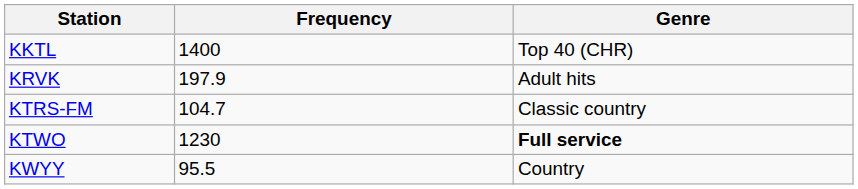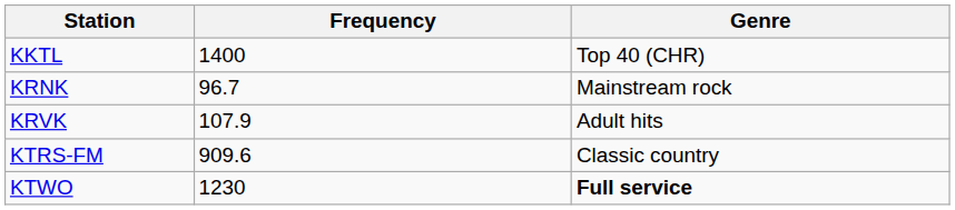 <table class="wikitable" style="width:45em;">
 <tr>
 <th style="width:20%">Station</th>
 <th style="width:40%">Frequency</th>
 <th style="width:40%">Genre</th>
 </tr>
 <tr>
 <td><a href='#'>KKTL</a></td>
 <td>1400</td>
 <td>Top 40 (CHR)</td>
 </tr>
 <tr>
+<td><a href='#'>KRNK</a></td>
+<td>96.7</td>
+<td>Mainstream rock</td>
+</tr>
+<tr>
 <td><a href='#'>KRVK</a></td>
-<td>197.9</td>
+<td>107.9</td>
 <td>Adult hits</td>
 </tr>
 <tr>
 <td><a href='#'>KTRS-FM</a></td>
-<td>104.7</td>
+<td>909.6</td>
 <td>Classic country</td>
 </tr>
 <tr>
 <td><a href='#'>KTWO</a></td>
 <td>1230</td>
 <td><strong>Full service</strong></td>
 </tr>
-<tr>
-<td><a href='#'>KWYY</a></td>
-<td>95.5</td>
-<td>Country</td>
-</tr>
 </table>
